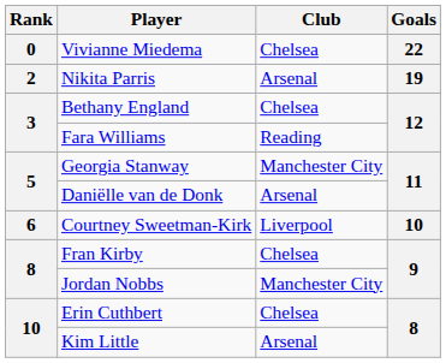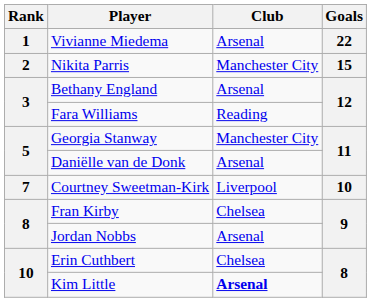 <table class="wikitable" style="text-align:center">
 <tr>
 <th>Rank</th>
 <th>Player</th>
 <th>Club</th>
 <th>Goals</th>
 </tr>
 <tr>
-<th rowspan=1>0</th>
+<th rowspan=1>1</th>
 <td align="left"> <a href='#'>Vivianne Miedema</a></td>
-<td align="left"><a href='#'>Chelsea</a></td>
+<td align="left"><a href='#'>Arsenal</a></td>
 <th rowspan=1>22</th>
 </tr>
 <tr>
 <th rowspan=1>2</th>
 <td align="left"> <a href='#'>Nikita Parris</a></td>
-<td align="left"><a href='#'>Arsenal</a></td>
-<th rowspan=1>19</th>
+<td align="left"><a href='#'>Manchester City</a></td>
+<th rowspan=1>15</th>
 </tr>
 <tr>
 <th rowspan=2>3</th>
 <td align="left"> <a href='#'>Bethany England</a></td>
-<td align="left"><a href='#'>Chelsea</a></td>
+<td align="left"><a href='#'>Arsenal</a></td>
 <th rowspan=2>12</th>
 </tr>
 <tr>
 <td align="left"> <a href='#'>Fara Williams</a></td>
 <td align="left"><a href='#'>Reading</a></td>
 </tr>
 <tr>
 <th rowspan=2>5</th>
 <td align="left"> <a href='#'>Georgia Stanway</a></td>
 <td align="left"><a href='#'>Manchester City</a></td>
 <th rowspan=2>11</th>
 </tr>
 <tr>
 <td align="left"> <a href='#'>Daniëlle van de Donk</a></td>
 <td align="left"><a href='#'>Arsenal</a></td>
 </tr>
 <tr>
-<th rowspan=1>6</th>
+<th rowspan=1>7</th>
 <td align="left"> <a href='#'>Courtney Sweetman-Kirk</a></td>
 <td align="left"><a href='#'>Liverpool</a></td>
 <th rowspan=1>10</th>
 </tr>
 <tr>
 <th rowspan=2>8</th>
 <td align="left"> <a href='#'>Fran Kirby</a></td>
 <td align="left"><a href='#'>Chelsea</a></td>
 <th rowspan=2>9</th>
 </tr>
 <tr>
 <td align="left"> <a href='#'>Jordan Nobbs</a></td>
-<td align="left"><a href='#'>Manchester City</a></td>
+<td align="left"><a href='#'>Arsenal</a></td>
 </tr>
 <tr>
 <th rowspan=2>10</th>
 <td align="left"> <a href='#'>Erin Cuthbert</a></td>
 <td align="left"><a href='#'>Chelsea</a></td>
 <th rowspan=2>8</th>
 </tr>
 <tr>
 <td align="left"> <a href='#'>Kim Little</a></td>
-<td align="left"><a href='#'>Arsenal</a></td>
+<td align="left"><strong><a href='#'>Arsenal</a></strong></td>
 </tr>
 </table>
